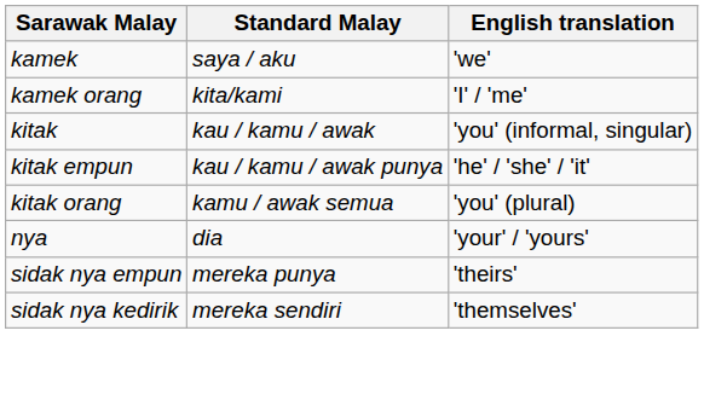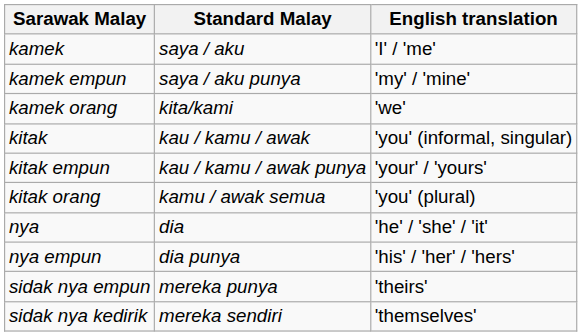 <table class="wikitable">
 <tr>
 <th>Sarawak Malay</th>
 <th>Standard Malay</th>
 <th>English translation</th>
 </tr>
 <tr>
 <td><em>kamek</em></td>
 <td><em>saya / aku</em></td>
-<td>'we'</td>
+<td>'I' / 'me'</td>
+</tr>
+<tr>
+<td><em>kamek empun</em></td>
+<td><em>saya / aku punya</em></td>
+<td>'my' / 'mine'</td>
 </tr>
 <tr>
 <td><em>kamek orang</em></td>
 <td><em>kita/kami</em></td>
-<td>'I' / 'me'</td>
+<td>'we'</td>
 </tr>
 <tr>
 <td><em>kitak</em></td>
 <td><em>kau / kamu / awak</em></td>
 <td>'you' (informal, singular)</td>
 </tr>
 <tr>
 <td><em>kitak empun</em></td>
 <td><em>kau / kamu / awak punya</em></td>
-<td>'he' / 'she' / 'it'</td>
+<td>'your' / 'yours'</td>
 </tr>
 <tr>
 <td><em>kitak orang</em></td>
 <td><em>kamu / awak semua</em></td>
 <td>'you' (plural)</td>
 </tr>
 <tr>
 <td><em>nya</em></td>
 <td><em>dia</em></td>
-<td>'your' / 'yours'</td>
+<td>'he' / 'she' / 'it'</td>
+</tr>
+<tr>
+<td><em>nya empun</em></td>
+<td><em>dia punya</em></td>
+<td>'his' / 'her' / 'hers'</td>
 </tr>
 <tr>
 <td><em>sidak nya empun</em></td>
 <td><em>mereka punya</em></td>
 <td>'theirs'</td>
 </tr>
 <tr>
 <td><em>sidak nya kedirik</em></td>
 <td><em>mereka sendiri</em></td>
 <td>'themselves'</td>
 </tr>
 </table>
